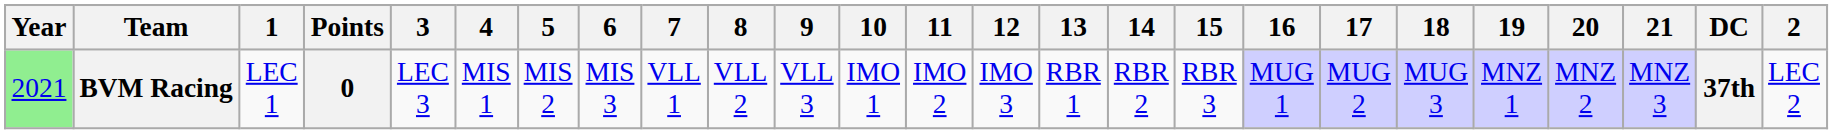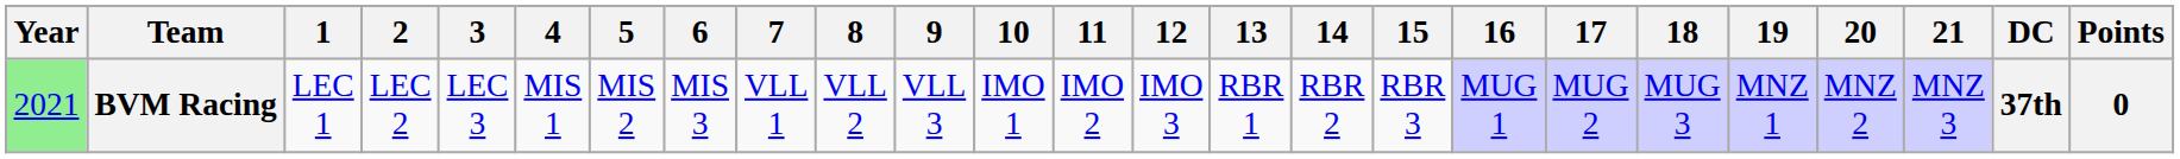 <table class="wikitable" style="text-align:center; font-size:85%">
 <tr>
 <th>Year</th>
 <th>Team</th>
 <th>1</th>
-<th>Points</th>
+<th>2</th>
 <th>3</th>
 <th>4</th>
 <th>5</th>
 <th>6</th>
 <th>7</th>
 <th>8</th>
 <th>9</th>
 <th>10</th>
 <th>11</th>
 <th>12</th>
 <th>13</th>
 <th>14</th>
 <th>15</th>
 <th>16</th>
 <th>17</th>
 <th>18</th>
 <th>19</th>
 <th>20</th>
 <th>21</th>
 <th>DC</th>
-<th>2</th>
+<th>Points</th>
 </tr>
 <tr>
 <td style="background: lightgreen;"><a href='#'>2021</a></td>
 <th nowrap>BVM Racing</th>
 <td style="background:#;"><a href='#'>LEC<br>1</a></td>
-<th>0</th>
+<td style="background:#;"><a href='#'>LEC<br>2</a></td>
 <td style="background:#;"><a href='#'>LEC<br>3</a></td>
 <td style="background:#;"><a href='#'>MIS<br>1</a></td>
 <td style="background:#;"><a href='#'>MIS<br>2</a></td>
 <td style="background:#;"><a href='#'>MIS<br>3</a></td>
 <td style="background:#;"><a href='#'>VLL<br>1</a></td>
 <td style="background:#;"><a href='#'>VLL<br>2</a></td>
 <td style="background:#;"><a href='#'>VLL<br>3</a></td>
 <td style="background:#;"><a href='#'>IMO<br>1</a></td>
 <td style="background:#;"><a href='#'>IMO<br>2</a></td>
 <td style="background:#;"><a href='#'>IMO<br>3</a></td>
 <td style="background:#;"><a href='#'>RBR<br>1</a></td>
 <td style="background:#;"><a href='#'>RBR<br>2</a></td>
 <td style="background:#;"><a href='#'>RBR<br>3</a></td>
 <td style="background:#CFCFFF;"><a href='#'>MUG<br>1</a><br></td>
 <td style="background:#CFCFFF;"><a href='#'>MUG<br>2</a><br></td>
 <td style="background:#CFCFFF;"><a href='#'>MUG<br>3</a><br></td>
 <td style="background:#CFCFFF;"><a href='#'>MNZ<br>1</a><br></td>
 <td style="background:#CFCFFF;"><a href='#'>MNZ<br>2</a><br></td>
 <td style="background:#CFCFFF;"><a href='#'>MNZ<br>3</a><br></td>
 <th>37th</th>
-<td style="background:#;"><a href='#'>LEC<br>2</a></td>
+<th>0</th>
 </tr>
 </table>
